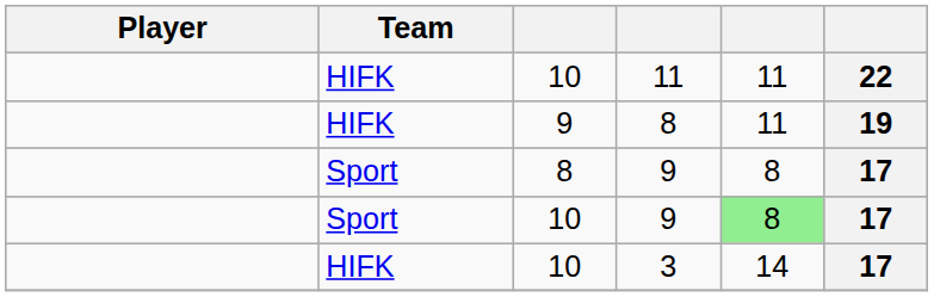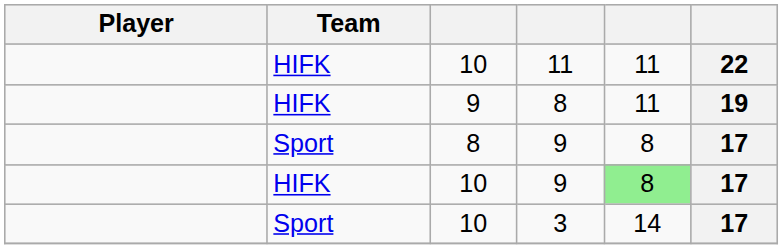 <table class="wikitable sortable" style="text-align: center">
 <tr>
 <th style="width: 10em;">Player</th>
 <th style="width: 6em;">Team</th>
 <th style="width: 3em;"></th>
 <th style="width: 3em;"></th>
 <th style="width: 3em;"></th>
 <th style="width: 3em;"></th>
 </tr>
 <tr>
 <td style="text-align:left;"></td>
 <td style="text-align:left;"><a href='#'>HIFK</a></td>
 <td>10</td>
 <td>11</td>
 <td>11</td>
 <th>22</th>
 </tr>
 <tr>
 <td style="text-align:left;"></td>
 <td style="text-align:left;"><a href='#'>HIFK</a></td>
 <td>9</td>
 <td>8</td>
 <td>11</td>
 <th>19</th>
 </tr>
 <tr>
 <td style="text-align:left;"></td>
 <td style="text-align:left;"><a href='#'>Sport</a></td>
 <td>8</td>
 <td>9</td>
 <td>8</td>
 <th>17</th>
 </tr>
 <tr>
 <td style="text-align:left;"></td>
-<td style="text-align:left;"><a href='#'>Sport</a></td>
+<td style="text-align:left;"><a href='#'>HIFK</a></td>
 <td>10</td>
 <td>9</td>
 <td style="background: lightgreen;">8</td>
 <th>17</th>
 </tr>
 <tr>
 <td style="text-align:left;"></td>
-<td style="text-align:left;"><a href='#'>HIFK</a></td>
+<td style="text-align:left;"><a href='#'>Sport</a></td>
 <td>10</td>
 <td>3</td>
 <td>14</td>
 <th>17</th>
 </tr>
 <tr>
 </tr>
 </table>
